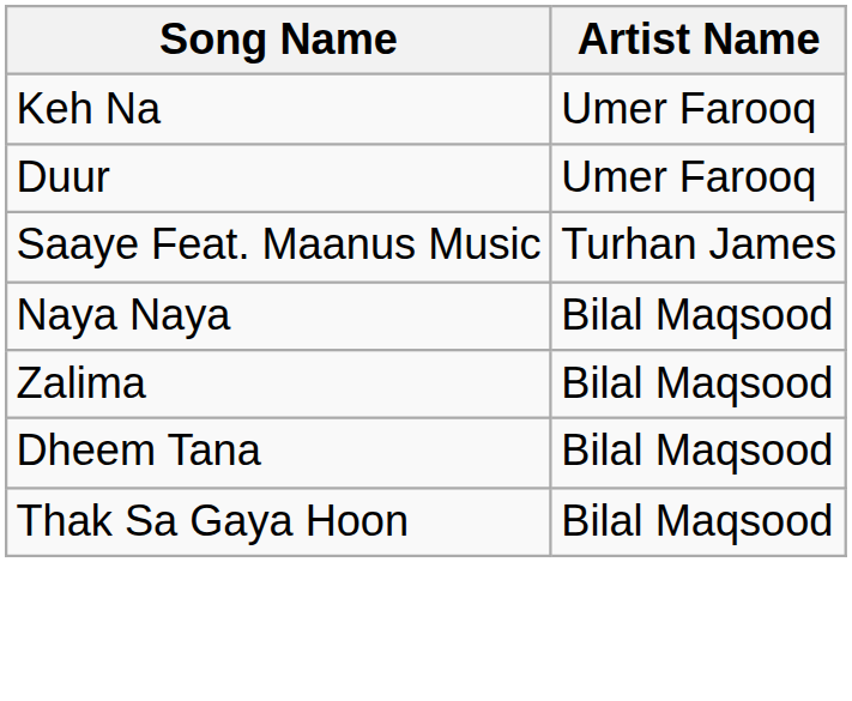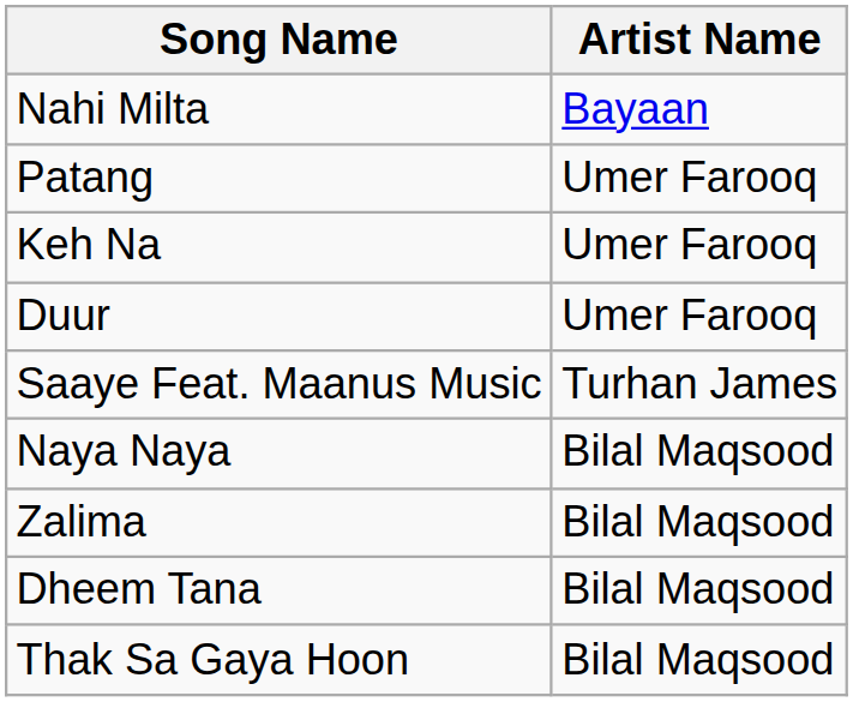 <table class="wikitable">
 <tr>
 <th>Song Name</th>
 <th>Artist Name</th>
+</tr>
+<tr>
+<td>Nahi Milta</td>
+<td><a href='#'>Bayaan</a></td>
+</tr>
+<tr>
+<td>Patang</td>
+<td>Umer Farooq</td>
 </tr>
 <tr>
 <td>Keh Na</td>
 <td>Umer Farooq</td>
 </tr>
 <tr>
 <td>Duur</td>
 <td>Umer Farooq</td>
 </tr>
 <tr>
 <td>Saaye Feat. Maanus Music</td>
 <td>Turhan James</td>
 </tr>
 <tr>
 <td>Naya Naya</td>
 <td>Bilal Maqsood</td>
 </tr>
 <tr>
 <td>Zalima</td>
 <td>Bilal Maqsood</td>
 </tr>
 <tr>
 <td>Dheem Tana</td>
 <td>Bilal Maqsood</td>
 </tr>
 <tr>
 <td>Thak Sa Gaya Hoon</td>
 <td>Bilal Maqsood</td>
 </tr>
 </table>
